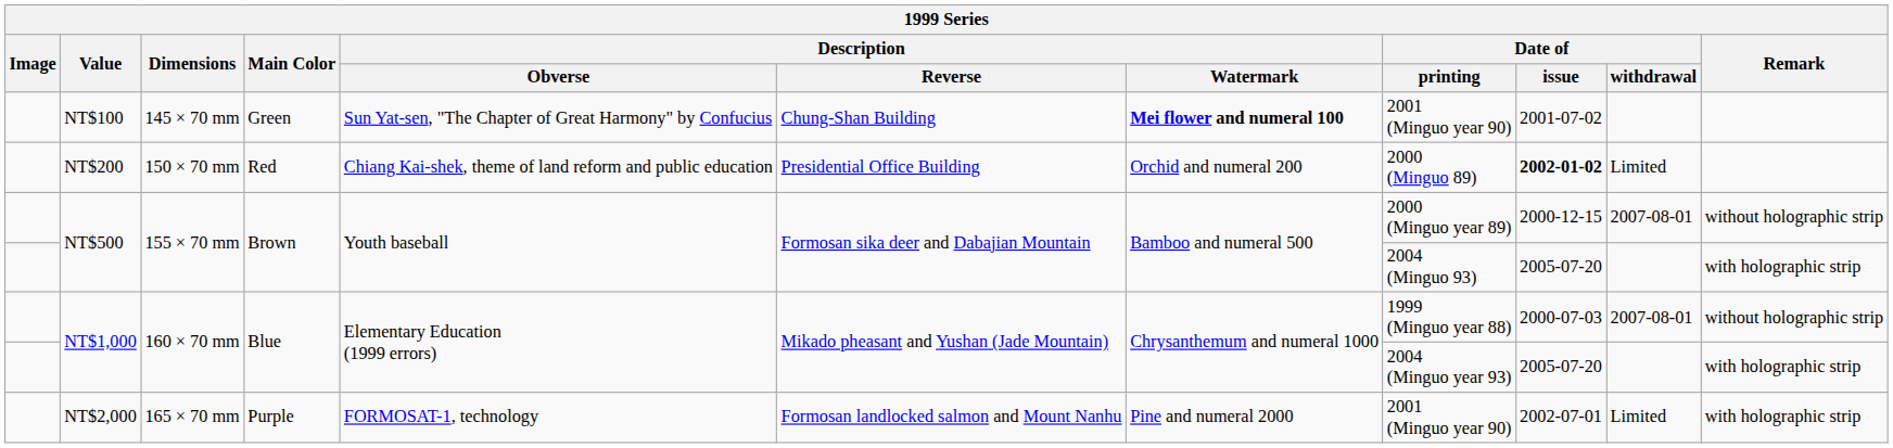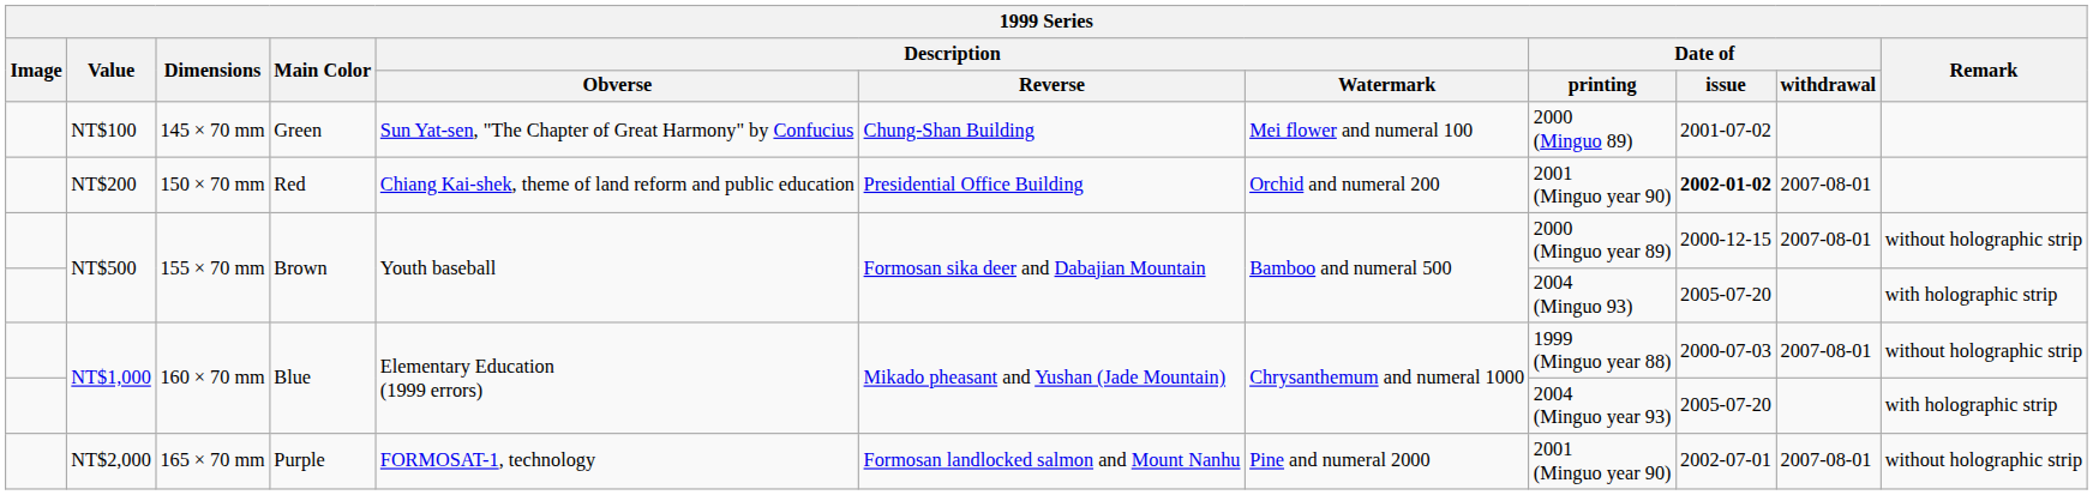 <table class="wikitable" style="font-size: 90%">
 <tr>
 <th colspan="11">1999 Series</th>
 </tr>
 <tr>
 <th rowspan="2">Image</th>
 <th rowspan="2">Value</th>
 <th rowspan="2">Dimensions</th>
 <th rowspan="2">Main Color</th>
 <th colspan="3">Description</th>
 <th colspan="3">Date of</th>
 <th rowspan="2">Remark</th>
 </tr>
 <tr>
 <th>Obverse</th>
 <th>Reverse</th>
 <th>Watermark</th>
 <th>printing</th>
 <th>issue</th>
 <th>withdrawal</th>
 </tr>
 <tr>
 <td></td>
 <td>NT$100</td>
 <td>145 × 70 mm</td>
 <td>Green</td>
 <td><a href='#'>Sun Yat-sen</a>, "The Chapter of Great Harmony" by <a href='#'>Confucius</a></td>
 <td><a href='#'>Chung-Shan Building</a></td>
-<td><strong><a href='#'>Mei flower</a> and numeral 100</strong></td>
-<td>2001<br>(Minguo year 90)</td>
+<td><a href='#'>Mei flower</a> and numeral 100</td>
+<td>2000<br>(<a href='#'>Minguo</a> 89)</td>
 <td>2001-07-02</td>
 <td></td>
 <td></td>
 </tr>
 <tr>
 <td></td>
 <td>NT$200</td>
 <td>150 × 70 mm</td>
 <td>Red</td>
 <td><a href='#'>Chiang Kai-shek</a>, theme of land reform and public education</td>
 <td><a href='#'>Presidential Office Building</a></td>
 <td><a href='#'>Orchid</a> and numeral 200</td>
-<td>2000<br>(<a href='#'>Minguo</a> 89)</td>
+<td>2001<br>(Minguo year 90)</td>
 <td><strong>2002-01-02</strong></td>
-<td>Limited</td>
+<td>2007-08-01</td>
 <td></td>
 </tr>
 <tr>
 <td align="center"></td>
 <td rowspan="2">NT$500</td>
 <td rowspan="2">155 × 70 mm</td>
 <td rowspan="2">Brown</td>
 <td rowspan="2">Youth baseball</td>
 <td rowspan="2"><a href='#'>Formosan sika deer</a> and <a href='#'>Dabajian Mountain</a></td>
 <td rowspan="2"><a href='#'>Bamboo</a> and numeral 500</td>
 <td>2000<br>(Minguo year 89)</td>
 <td>2000-12-15</td>
 <td>2007-08-01</td>
 <td>without holographic strip</td>
 </tr>
 <tr>
 <td></td>
 <td>2004<br>(Minguo 93)</td>
 <td>2005-07-20</td>
 <td></td>
 <td>with holographic strip</td>
 </tr>
 <tr>
 <td></td>
 <td rowspan="2"><a href='#'>NT$1,000</a></td>
 <td rowspan="2">160 × 70 mm</td>
 <td rowspan="2">Blue</td>
 <td rowspan="2">Elementary Education<br>(1999 errors)</td>
 <td rowspan="2"><a href='#'>Mikado pheasant</a> and <a href='#'>Yushan (Jade Mountain)</a></td>
 <td rowspan="2"><a href='#'>Chrysanthemum</a> and numeral 1000</td>
 <td>1999<br>(Minguo year 88)</td>
 <td>2000-07-03</td>
 <td>2007-08-01</td>
 <td>without holographic strip</td>
 </tr>
 <tr>
 <td></td>
 <td>2004<br>(Minguo year 93)</td>
 <td>2005-07-20</td>
 <td></td>
 <td>with holographic strip</td>
 </tr>
 <tr>
 <td></td>
 <td>NT$2,000</td>
 <td>165 × 70 mm</td>
 <td>Purple</td>
 <td><a href='#'>FORMOSAT-1</a>, technology</td>
 <td><a href='#'>Formosan landlocked salmon</a> and <a href='#'>Mount Nanhu</a></td>
 <td><a href='#'>Pine</a> and numeral 2000</td>
 <td>2001<br>(Minguo year 90)</td>
 <td>2002-07-01</td>
-<td>Limited</td>
-<td>with holographic strip</td>
+<td>2007-08-01</td>
+<td>without holographic strip</td>
 </tr>
 </table>
